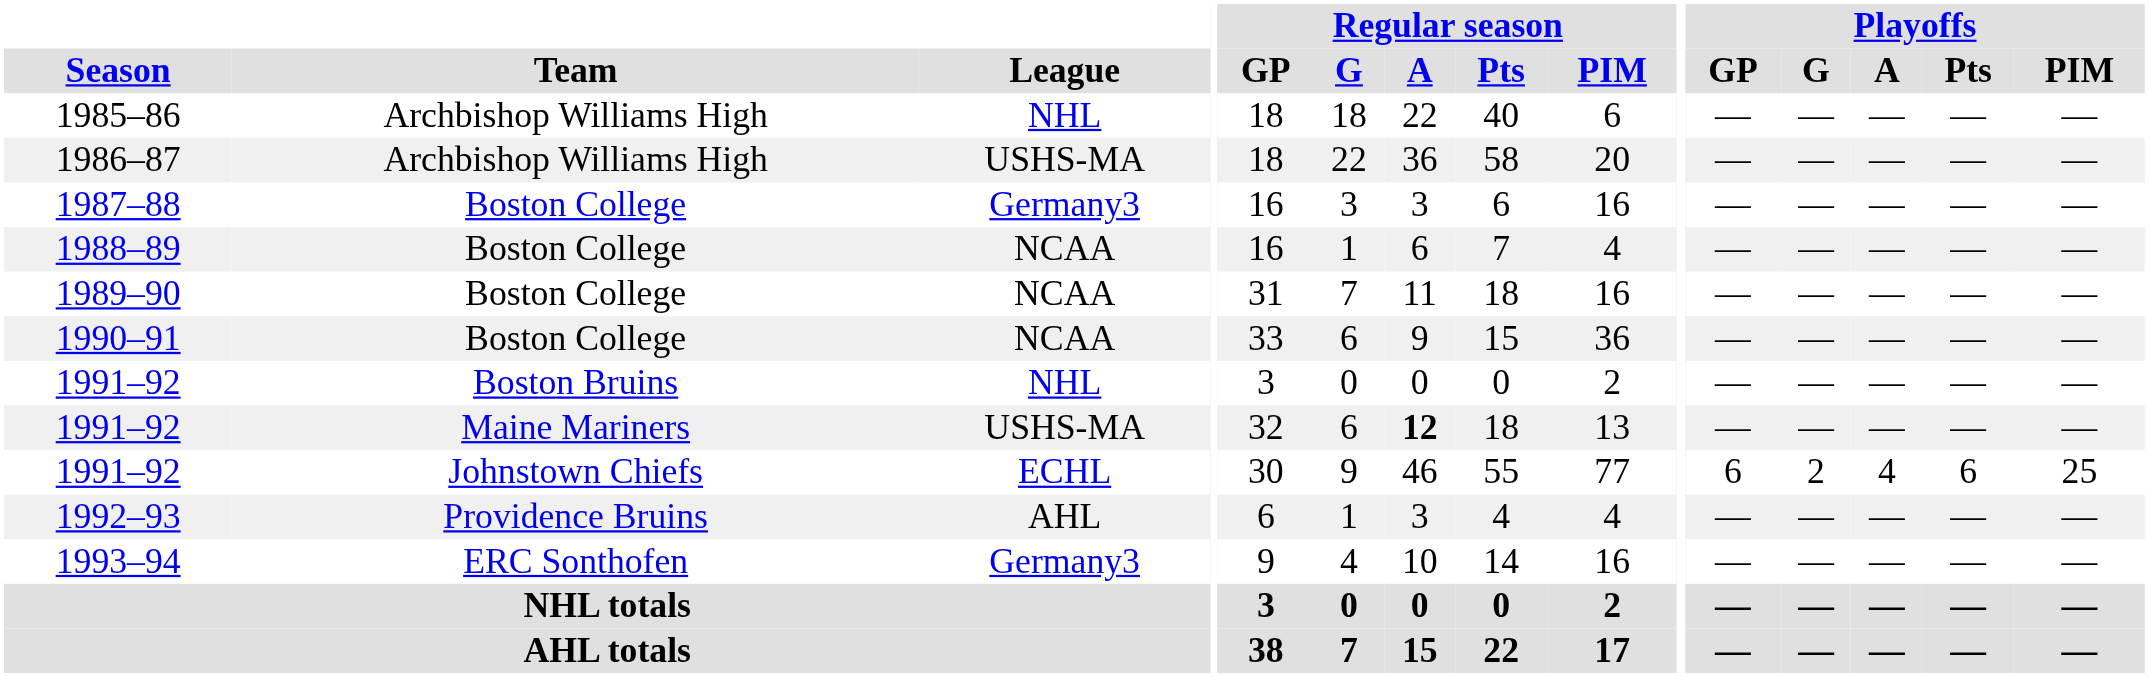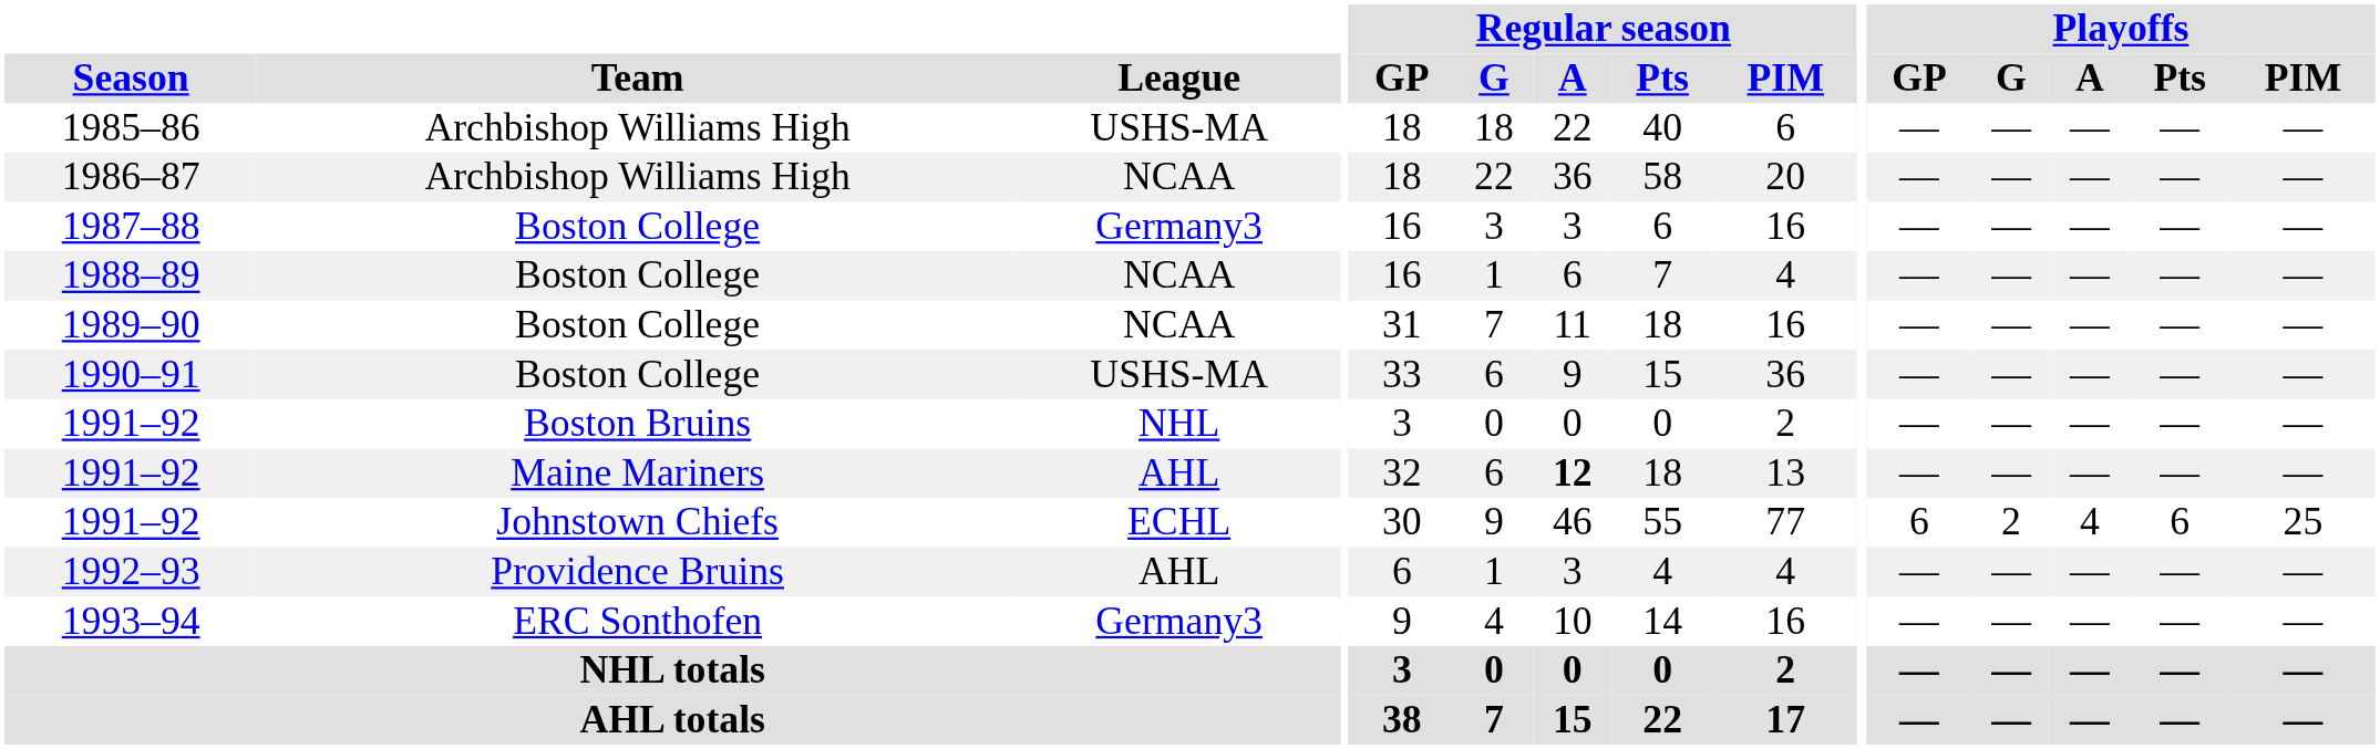 <table border="0" cellpadding="1" cellspacing="0" style="text-align:center; width:60em">
 <tr bgcolor="#e0e0e0">
 <th colspan="3" bgcolor="#ffffff"></th>
 <th rowspan="99" bgcolor="#ffffff"></th>
 <th colspan="5"><a href='#'>Regular season</a></th>
 <th rowspan="99" bgcolor="#ffffff"></th>
 <th colspan="5"><a href='#'>Playoffs</a></th>
 </tr>
 <tr bgcolor="#e0e0e0">
 <th><a href='#'>Season</a></th>
 <th>Team</th>
 <th>League</th>
 <th>GP</th>
 <th><a href='#'>G</a></th>
 <th><a href='#'>A</a></th>
 <th><a href='#'>Pts</a></th>
 <th><a href='#'>PIM</a></th>
 <th>GP</th>
 <th>G</th>
 <th>A</th>
 <th>Pts</th>
 <th>PIM</th>
 </tr>
 <tr>
 <td>1985–86</td>
 <td>Archbishop Williams High</td>
-<td><a href='#'>NHL</a></td>
+<td>USHS-MA</td>
 <td>18</td>
 <td>18</td>
 <td>22</td>
 <td>40</td>
 <td>6</td>
 <td>—</td>
 <td>—</td>
 <td>—</td>
 <td>—</td>
 <td>—</td>
 </tr>
 <tr bgcolor="#f0f0f0">
 <td>1986–87</td>
 <td>Archbishop Williams High</td>
-<td>USHS-MA</td>
+<td>NCAA</td>
 <td>18</td>
 <td>22</td>
 <td>36</td>
 <td>58</td>
 <td>20</td>
 <td>—</td>
 <td>—</td>
 <td>—</td>
 <td>—</td>
 <td>—</td>
 </tr>
 <tr>
 <td><a href='#'>1987–88</a></td>
 <td><a href='#'>Boston College</a></td>
 <td><a href='#'>Germany3</a></td>
 <td>16</td>
 <td>3</td>
 <td>3</td>
 <td>6</td>
 <td>16</td>
 <td>—</td>
 <td>—</td>
 <td>—</td>
 <td>—</td>
 <td>—</td>
 </tr>
 <tr bgcolor="#f0f0f0">
 <td><a href='#'>1988–89</a></td>
 <td>Boston College</td>
 <td>NCAA</td>
 <td>16</td>
 <td>1</td>
 <td>6</td>
 <td>7</td>
 <td>4</td>
 <td>—</td>
 <td>—</td>
 <td>—</td>
 <td>—</td>
 <td>—</td>
 </tr>
 <tr>
 <td><a href='#'>1989–90</a></td>
 <td>Boston College</td>
 <td>NCAA</td>
 <td>31</td>
 <td>7</td>
 <td>11</td>
 <td>18</td>
 <td>16</td>
 <td>—</td>
 <td>—</td>
 <td>—</td>
 <td>—</td>
 <td>—</td>
 </tr>
 <tr bgcolor="#f0f0f0">
 <td><a href='#'>1990–91</a></td>
 <td>Boston College</td>
-<td>NCAA</td>
+<td>USHS-MA</td>
 <td>33</td>
 <td>6</td>
 <td>9</td>
 <td>15</td>
 <td>36</td>
 <td>—</td>
 <td>—</td>
 <td>—</td>
 <td>—</td>
 <td>—</td>
 </tr>
 <tr>
 <td><a href='#'>1991–92</a></td>
 <td><a href='#'>Boston Bruins</a></td>
 <td><a href='#'>NHL</a></td>
 <td>3</td>
 <td>0</td>
 <td>0</td>
 <td>0</td>
 <td>2</td>
 <td>—</td>
 <td>—</td>
 <td>—</td>
 <td>—</td>
 <td>—</td>
 </tr>
 <tr bgcolor="#f0f0f0">
 <td><a href='#'>1991–92</a></td>
 <td><a href='#'>Maine Mariners</a></td>
-<td>USHS-MA</td>
+<td><a href='#'>AHL</a></td>
 <td>32</td>
 <td>6</td>
 <td><strong>12</strong></td>
 <td>18</td>
 <td>13</td>
 <td>—</td>
 <td>—</td>
 <td>—</td>
 <td>—</td>
 <td>—</td>
 </tr>
 <tr>
 <td><a href='#'>1991–92</a></td>
 <td><a href='#'>Johnstown Chiefs</a></td>
 <td><a href='#'>ECHL</a></td>
 <td>30</td>
 <td>9</td>
 <td>46</td>
 <td>55</td>
 <td>77</td>
 <td>6</td>
 <td>2</td>
 <td>4</td>
 <td>6</td>
 <td>25</td>
 </tr>
 <tr bgcolor="#f0f0f0">
 <td><a href='#'>1992–93</a></td>
 <td><a href='#'>Providence Bruins</a></td>
 <td>AHL</td>
 <td>6</td>
 <td>1</td>
 <td>3</td>
 <td>4</td>
 <td>4</td>
 <td>—</td>
 <td>—</td>
 <td>—</td>
 <td>—</td>
 <td>—</td>
 </tr>
 <tr>
 <td><a href='#'>1993–94</a></td>
 <td><a href='#'>ERC Sonthofen</a></td>
 <td><a href='#'>Germany3</a></td>
 <td>9</td>
 <td>4</td>
 <td>10</td>
 <td>14</td>
 <td>16</td>
 <td>—</td>
 <td>—</td>
 <td>—</td>
 <td>—</td>
 <td>—</td>
 </tr>
 <tr>
 </tr>
 <tr ALIGN="center" bgcolor="#e0e0e0">
 <th colspan="3">NHL totals</th>
 <th ALIGN="center">3</th>
 <th ALIGN="center">0</th>
 <th ALIGN="center">0</th>
 <th ALIGN="center">0</th>
 <th ALIGN="center">2</th>
 <th ALIGN="center">—</th>
 <th ALIGN="center">—</th>
 <th ALIGN="center">—</th>
 <th ALIGN="center">—</th>
 <th ALIGN="center">—</th>
 </tr>
 <tr>
 </tr>
 <tr ALIGN="center" bgcolor="#e0e0e0">
 <th colspan="3">AHL totals</th>
 <th ALIGN="center">38</th>
 <th ALIGN="center">7</th>
 <th ALIGN="center">15</th>
 <th ALIGN="center">22</th>
 <th ALIGN="center">17</th>
 <th ALIGN="center">—</th>
 <th ALIGN="center">—</th>
 <th ALIGN="center">—</th>
 <th ALIGN="center">—</th>
 <th ALIGN="center">—</th>
 </tr>
 </table>
